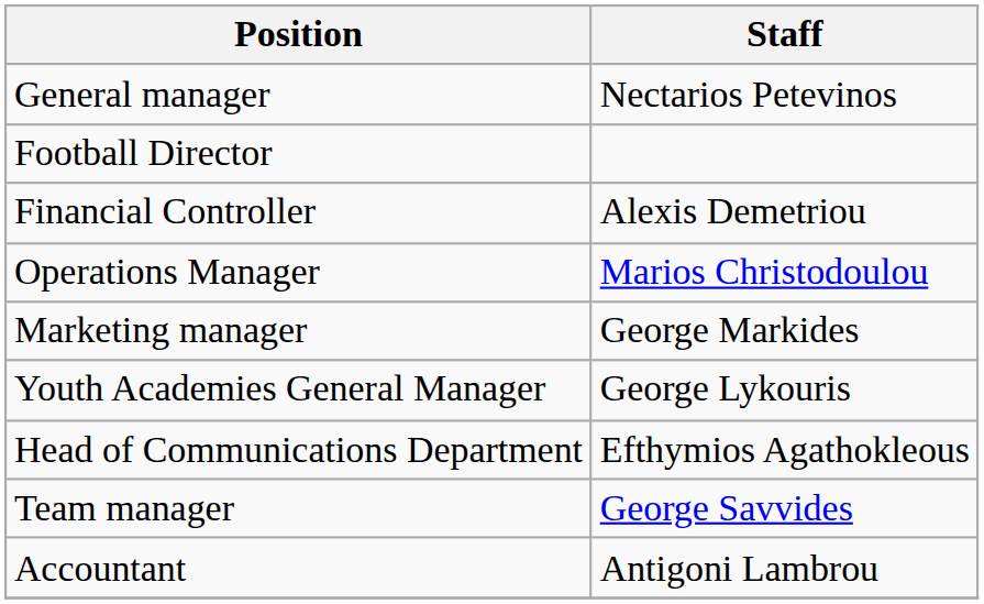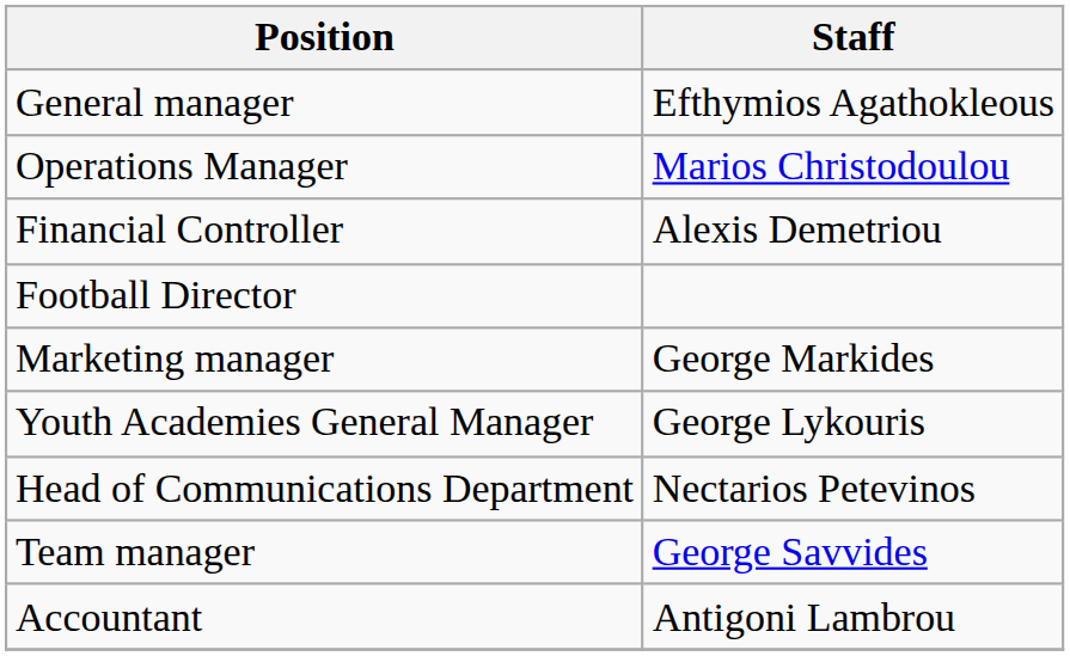 <table class="wikitable" style="text-align: center">
 <tr>
 <th align=left>Position</th>
 <th align=left>Staff</th>
 </tr>
 <tr>
 <td align=left>General manager</td>
-<td align=left> Nectarios Petevinos</td>
+<td align=left> Efthymios Agathokleous</td>
 </tr>
 <tr>
-<td align=left>Football Director</td>
-<td></td>
+<td align=left>Operations Manager</td>
+<td align=left> <a href='#'>Marios Christodoulou</a></td>
 </tr>
 <tr>
 <td align=left>Financial Controller</td>
 <td align=left> Alexis Demetriou</td>
 </tr>
 <tr>
-<td align=left>Operations Manager</td>
-<td align=left> <a href='#'>Marios Christodoulou</a></td>
+<td align=left>Football Director</td>
+<td></td>
 </tr>
 <tr>
 <td align=left>Marketing manager</td>
 <td align=left> George Markides</td>
 </tr>
 <tr>
 <td align=left>Youth Academies General Manager</td>
 <td align=left> George Lykouris</td>
 </tr>
 <tr>
 <td align=left>Head of Communications Department</td>
-<td align=left> Efthymios Agathokleous</td>
+<td align=left> Nectarios Petevinos</td>
 </tr>
 <tr>
 <td align=left>Team manager</td>
 <td align=left> <a href='#'>George Savvides</a></td>
 </tr>
 <tr>
 <td align=left>Accountant</td>
 <td align=left> Antigoni Lambrou</td>
 </tr>
 <tr>
 </tr>
 </table>
